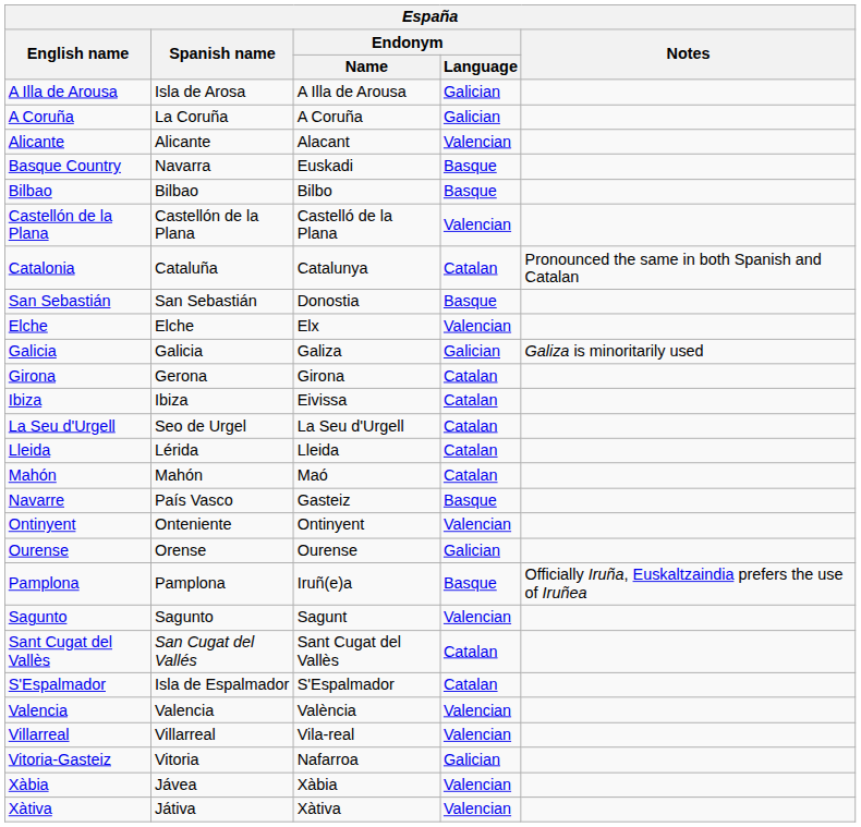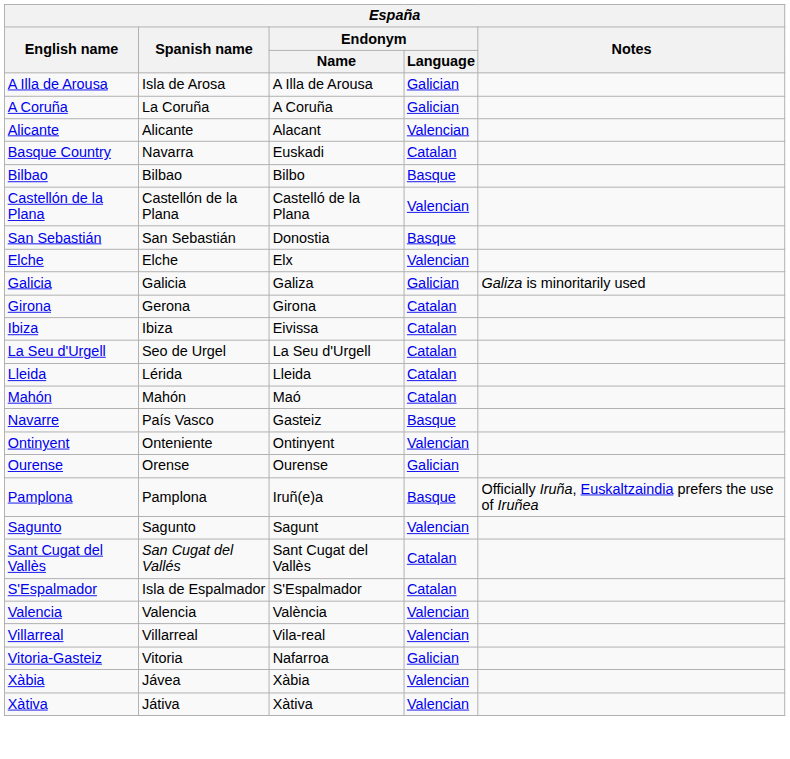 <table class="wikitable sortable">
 <tr>
 <th colspan="5"> <em>España</em></th>
 </tr>
 <tr>
 <th rowspan="2">English name</th>
 <th rowspan="2">Spanish name</th>
 <th colspan="2">Endonym</th>
 <th rowspan="2">Notes</th>
 </tr>
 <tr>
 <th>Name</th>
 <th>Language</th>
 </tr>
 <tr>
 <td><a href='#'>A Illa de Arousa</a></td>
 <td>Isla de Arosa</td>
 <td>A Illa de Arousa</td>
 <td><a href='#'>Galician</a></td>
 <td></td>
 </tr>
 <tr>
 <td><a href='#'>A Coruña</a></td>
 <td>La Coruña</td>
 <td>A Coruña</td>
 <td><a href='#'>Galician</a></td>
 <td></td>
 </tr>
 <tr>
 <td><a href='#'>Alicante</a></td>
 <td>Alicante</td>
 <td>Alacant</td>
 <td><a href='#'>Valencian</a></td>
 <td></td>
 </tr>
 <tr>
 <td><a href='#'>Basque Country</a></td>
 <td>Navarra</td>
 <td>Euskadi</td>
-<td><a href='#'>Basque</a></td>
+<td><a href='#'>Catalan</a></td>
 <td></td>
 </tr>
 <tr>
 <td><a href='#'>Bilbao</a></td>
 <td>Bilbao</td>
 <td>Bilbo</td>
 <td><a href='#'>Basque</a></td>
 <td></td>
 </tr>
 <tr>
 <td><a href='#'>Castellón de la Plana</a></td>
 <td>Castellón de la Plana</td>
 <td>Castelló de la Plana</td>
 <td><a href='#'>Valencian</a></td>
 <td></td>
-</tr>
-<tr>
-<td><a href='#'>Catalonia</a></td>
-<td>Cataluña</td>
-<td>Catalunya</td>
-<td><a href='#'>Catalan</a></td>
-<td>Pronounced the same in both Spanish and Catalan</td>
 </tr>
 <tr>
 <td><a href='#'>San Sebastián</a></td>
 <td>San Sebastián</td>
 <td>Donostia</td>
 <td><a href='#'>Basque</a></td>
 <td></td>
 </tr>
 <tr>
 <td><a href='#'>Elche</a></td>
 <td>Elche</td>
 <td>Elx</td>
 <td><a href='#'>Valencian</a></td>
 <td></td>
 </tr>
 <tr>
 <td><a href='#'>Galicia</a></td>
 <td>Galicia</td>
 <td>Galiza</td>
 <td><a href='#'>Galician</a></td>
 <td><em>Galiza</em> is minoritarily used</td>
 </tr>
 <tr>
 <td><a href='#'>Girona</a></td>
 <td>Gerona</td>
 <td>Girona</td>
 <td><a href='#'>Catalan</a></td>
 <td></td>
 </tr>
 <tr>
 <td><a href='#'>Ibiza</a></td>
 <td>Ibiza</td>
 <td>Eivissa</td>
 <td><a href='#'>Catalan</a></td>
 <td></td>
 </tr>
 <tr>
 <td><a href='#'>La Seu d'Urgell</a></td>
 <td>Seo de Urgel</td>
 <td>La Seu d'Urgell</td>
 <td><a href='#'>Catalan</a></td>
 <td></td>
 </tr>
 <tr>
 <td><a href='#'>Lleida</a></td>
 <td>Lérida</td>
 <td>Lleida</td>
 <td><a href='#'>Catalan</a></td>
 <td></td>
 </tr>
 <tr>
 <td><a href='#'>Mahón</a></td>
 <td>Mahón</td>
 <td>Maó</td>
 <td><a href='#'>Catalan</a></td>
 <td></td>
 </tr>
 <tr>
 <td><a href='#'>Navarre</a></td>
 <td>País Vasco</td>
 <td>Gasteiz</td>
 <td><a href='#'>Basque</a></td>
 <td></td>
 </tr>
 <tr>
 <td><a href='#'>Ontinyent</a></td>
 <td>Onteniente</td>
 <td>Ontinyent</td>
 <td><a href='#'>Valencian</a></td>
 <td></td>
 </tr>
 <tr>
 <td><a href='#'>Ourense</a></td>
 <td>Orense</td>
 <td>Ourense</td>
 <td><a href='#'>Galician</a></td>
 <td></td>
 </tr>
 <tr>
 <td><a href='#'>Pamplona</a></td>
 <td>Pamplona</td>
 <td>Iruñ(e)a</td>
 <td><a href='#'>Basque</a></td>
 <td>Officially <em>Iruña</em>, <a href='#'>Euskaltzaindia</a> prefers the use of <em>Iruñea</em></td>
 </tr>
 <tr>
 <td><a href='#'>Sagunto</a></td>
 <td>Sagunto</td>
 <td>Sagunt</td>
 <td><a href='#'>Valencian</a></td>
 <td></td>
 </tr>
 <tr>
 <td><a href='#'>Sant Cugat del Vallès</a></td>
 <td><em>San Cugat del Vallés</em></td>
 <td>Sant Cugat del Vallès</td>
 <td><a href='#'>Catalan</a></td>
 <td></td>
 </tr>
 <tr>
 <td><a href='#'>S'Espalmador</a></td>
 <td>Isla de Espalmador</td>
 <td>S'Espalmador</td>
 <td><a href='#'>Catalan</a></td>
 <td></td>
 </tr>
 <tr>
 <td><a href='#'>Valencia</a></td>
 <td>Valencia</td>
 <td>València</td>
 <td><a href='#'>Valencian</a></td>
 <td></td>
 </tr>
 <tr>
 <td><a href='#'>Villarreal</a></td>
 <td>Villarreal</td>
 <td>Vila-real</td>
 <td><a href='#'>Valencian</a></td>
 <td></td>
 </tr>
 <tr>
 <td><a href='#'>Vitoria-Gasteiz</a></td>
 <td>Vitoria</td>
 <td>Nafarroa</td>
 <td><a href='#'>Galician</a></td>
 <td></td>
 </tr>
 <tr>
 <td><a href='#'>Xàbia</a></td>
 <td>Jávea</td>
 <td>Xàbia</td>
 <td><a href='#'>Valencian</a></td>
 <td></td>
 </tr>
 <tr>
 <td><a href='#'>Xàtiva</a></td>
 <td>Játiva</td>
 <td>Xàtiva</td>
 <td><a href='#'>Valencian</a></td>
 <td></td>
 </tr>
 </table>
